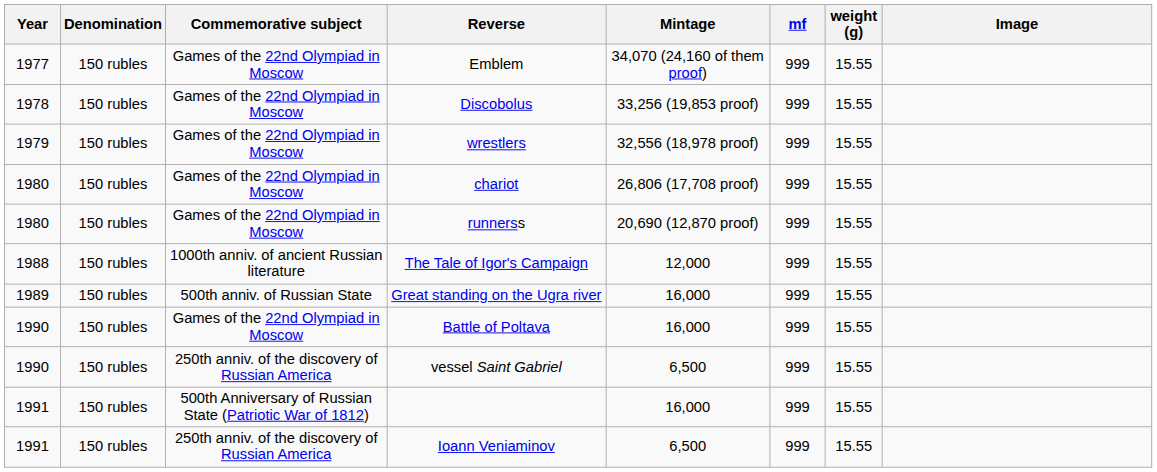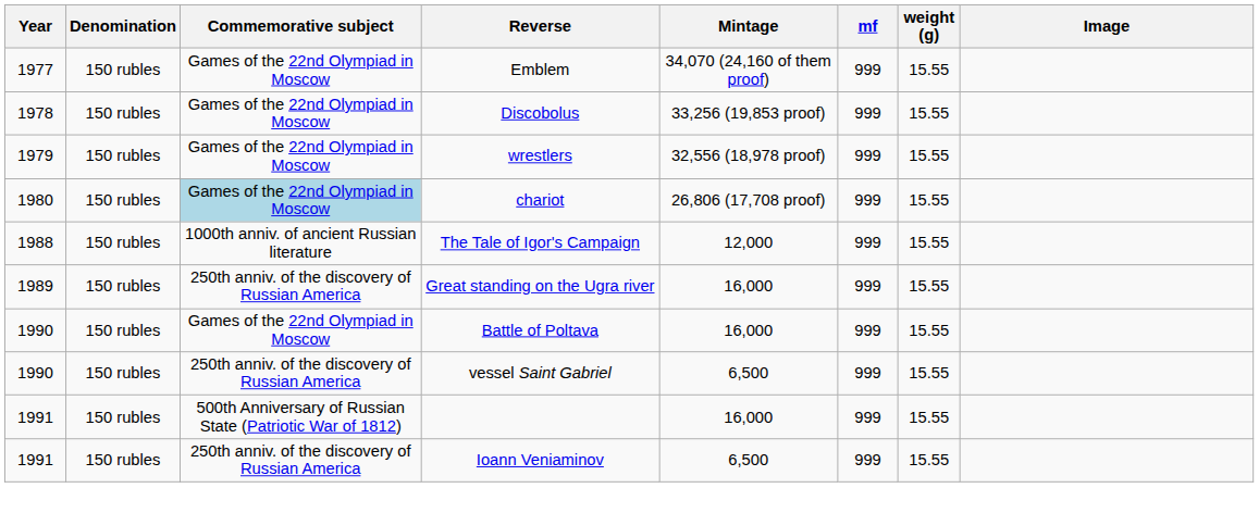 <table class="wikitable sortable">
 <tr>
 <th width="5%">Year</th>
 <th width="5%">Denomination</th>
 <th width="20%">Commemorative subject</th>
 <th width="20%">Reverse</th>
 <th width="15%">Mintage</th>
 <th width="5%"><a href='#'>mf</a></th>
 <th width="5%">weight (g)</th>
 <th width="40%">Image</th>
 </tr>
 <tr align="center">
 <td>1977</td>
 <td>150 rubles</td>
 <td>Games of the <a href='#'>22nd Olympiad in Moscow</a></td>
 <td>Emblem</td>
 <td>34,070 (24,160 of them <a href='#'>proof</a>)</td>
 <td>999</td>
 <td>15.55</td>
 <td></td>
 </tr>
 <tr align="center">
 <td>1978</td>
 <td>150 rubles</td>
 <td>Games of the <a href='#'>22nd Olympiad in Moscow</a></td>
 <td><a href='#'>Discobolus</a></td>
 <td>33,256 (19,853 proof)</td>
 <td>999</td>
 <td>15.55</td>
 <td></td>
 </tr>
 <tr align="center">
 <td>1979</td>
 <td>150 rubles</td>
 <td>Games of the <a href='#'>22nd Olympiad in Moscow</a></td>
 <td><a href='#'>wrestlers</a></td>
 <td>32,556 (18,978 proof)</td>
 <td>999</td>
 <td>15.55</td>
 <td></td>
 </tr>
 <tr align="center">
 <td>1980</td>
 <td>150 rubles</td>
-<td>Games of the <a href='#'>22nd Olympiad in Moscow</a></td>
+<td style="background: lightblue;">Games of the <a href='#'>22nd Olympiad in Moscow</a></td>
 <td><a href='#'>chariot</a></td>
 <td>26,806 (17,708 proof)</td>
-<td>999</td>
-<td>15.55</td>
-<td></td>
-</tr>
-<tr align="center">
-<td>1980</td>
-<td>150 rubles</td>
-<td>Games of the <a href='#'>22nd Olympiad in Moscow</a></td>
-<td><a href='#'>runners</a>s</td>
-<td>20,690 (12,870 proof)</td>
 <td>999</td>
 <td>15.55</td>
 <td></td>
 </tr>
 <tr align="center">
 <td>1988</td>
 <td>150 rubles</td>
 <td>1000th anniv. of ancient Russian literature</td>
 <td><a href='#'>The Tale of Igor's Campaign</a></td>
 <td>12,000</td>
 <td>999</td>
 <td>15.55</td>
 <td></td>
 </tr>
 <tr align="center">
 <td>1989</td>
 <td>150 rubles</td>
-<td>500th anniv. of Russian State</td>
+<td>250th anniv. of the discovery of <a href='#'>Russian America</a></td>
 <td><a href='#'>Great standing on the Ugra river</a></td>
 <td>16,000</td>
 <td>999</td>
 <td>15.55</td>
 <td></td>
 </tr>
 <tr align="center">
 <td>1990</td>
 <td>150 rubles</td>
 <td>Games of the <a href='#'>22nd Olympiad in Moscow</a></td>
 <td><a href='#'>Battle of Poltava</a></td>
 <td>16,000</td>
 <td>999</td>
 <td>15.55</td>
 <td></td>
 </tr>
 <tr align="center">
 <td>1990</td>
 <td>150 rubles</td>
 <td>250th anniv. of the discovery of <a href='#'>Russian America</a></td>
 <td>vessel <em>Saint Gabriel</em></td>
 <td>6,500</td>
 <td>999</td>
 <td>15.55</td>
 <td></td>
 </tr>
 <tr align="center">
 <td>1991</td>
 <td>150 rubles</td>
 <td>500th Anniversary of Russian State (<a href='#'>Patriotic War of 1812</a>)</td>
 <td></td>
 <td>16,000</td>
 <td>999</td>
 <td>15.55</td>
 <td></td>
 </tr>
 <tr align="center">
 <td>1991</td>
 <td>150 rubles</td>
 <td>250th anniv. of the discovery of <a href='#'>Russian America</a></td>
 <td><a href='#'>Ioann Veniaminov</a></td>
 <td>6,500</td>
 <td>999</td>
 <td>15.55</td>
 <td></td>
 </tr>
 </table>
